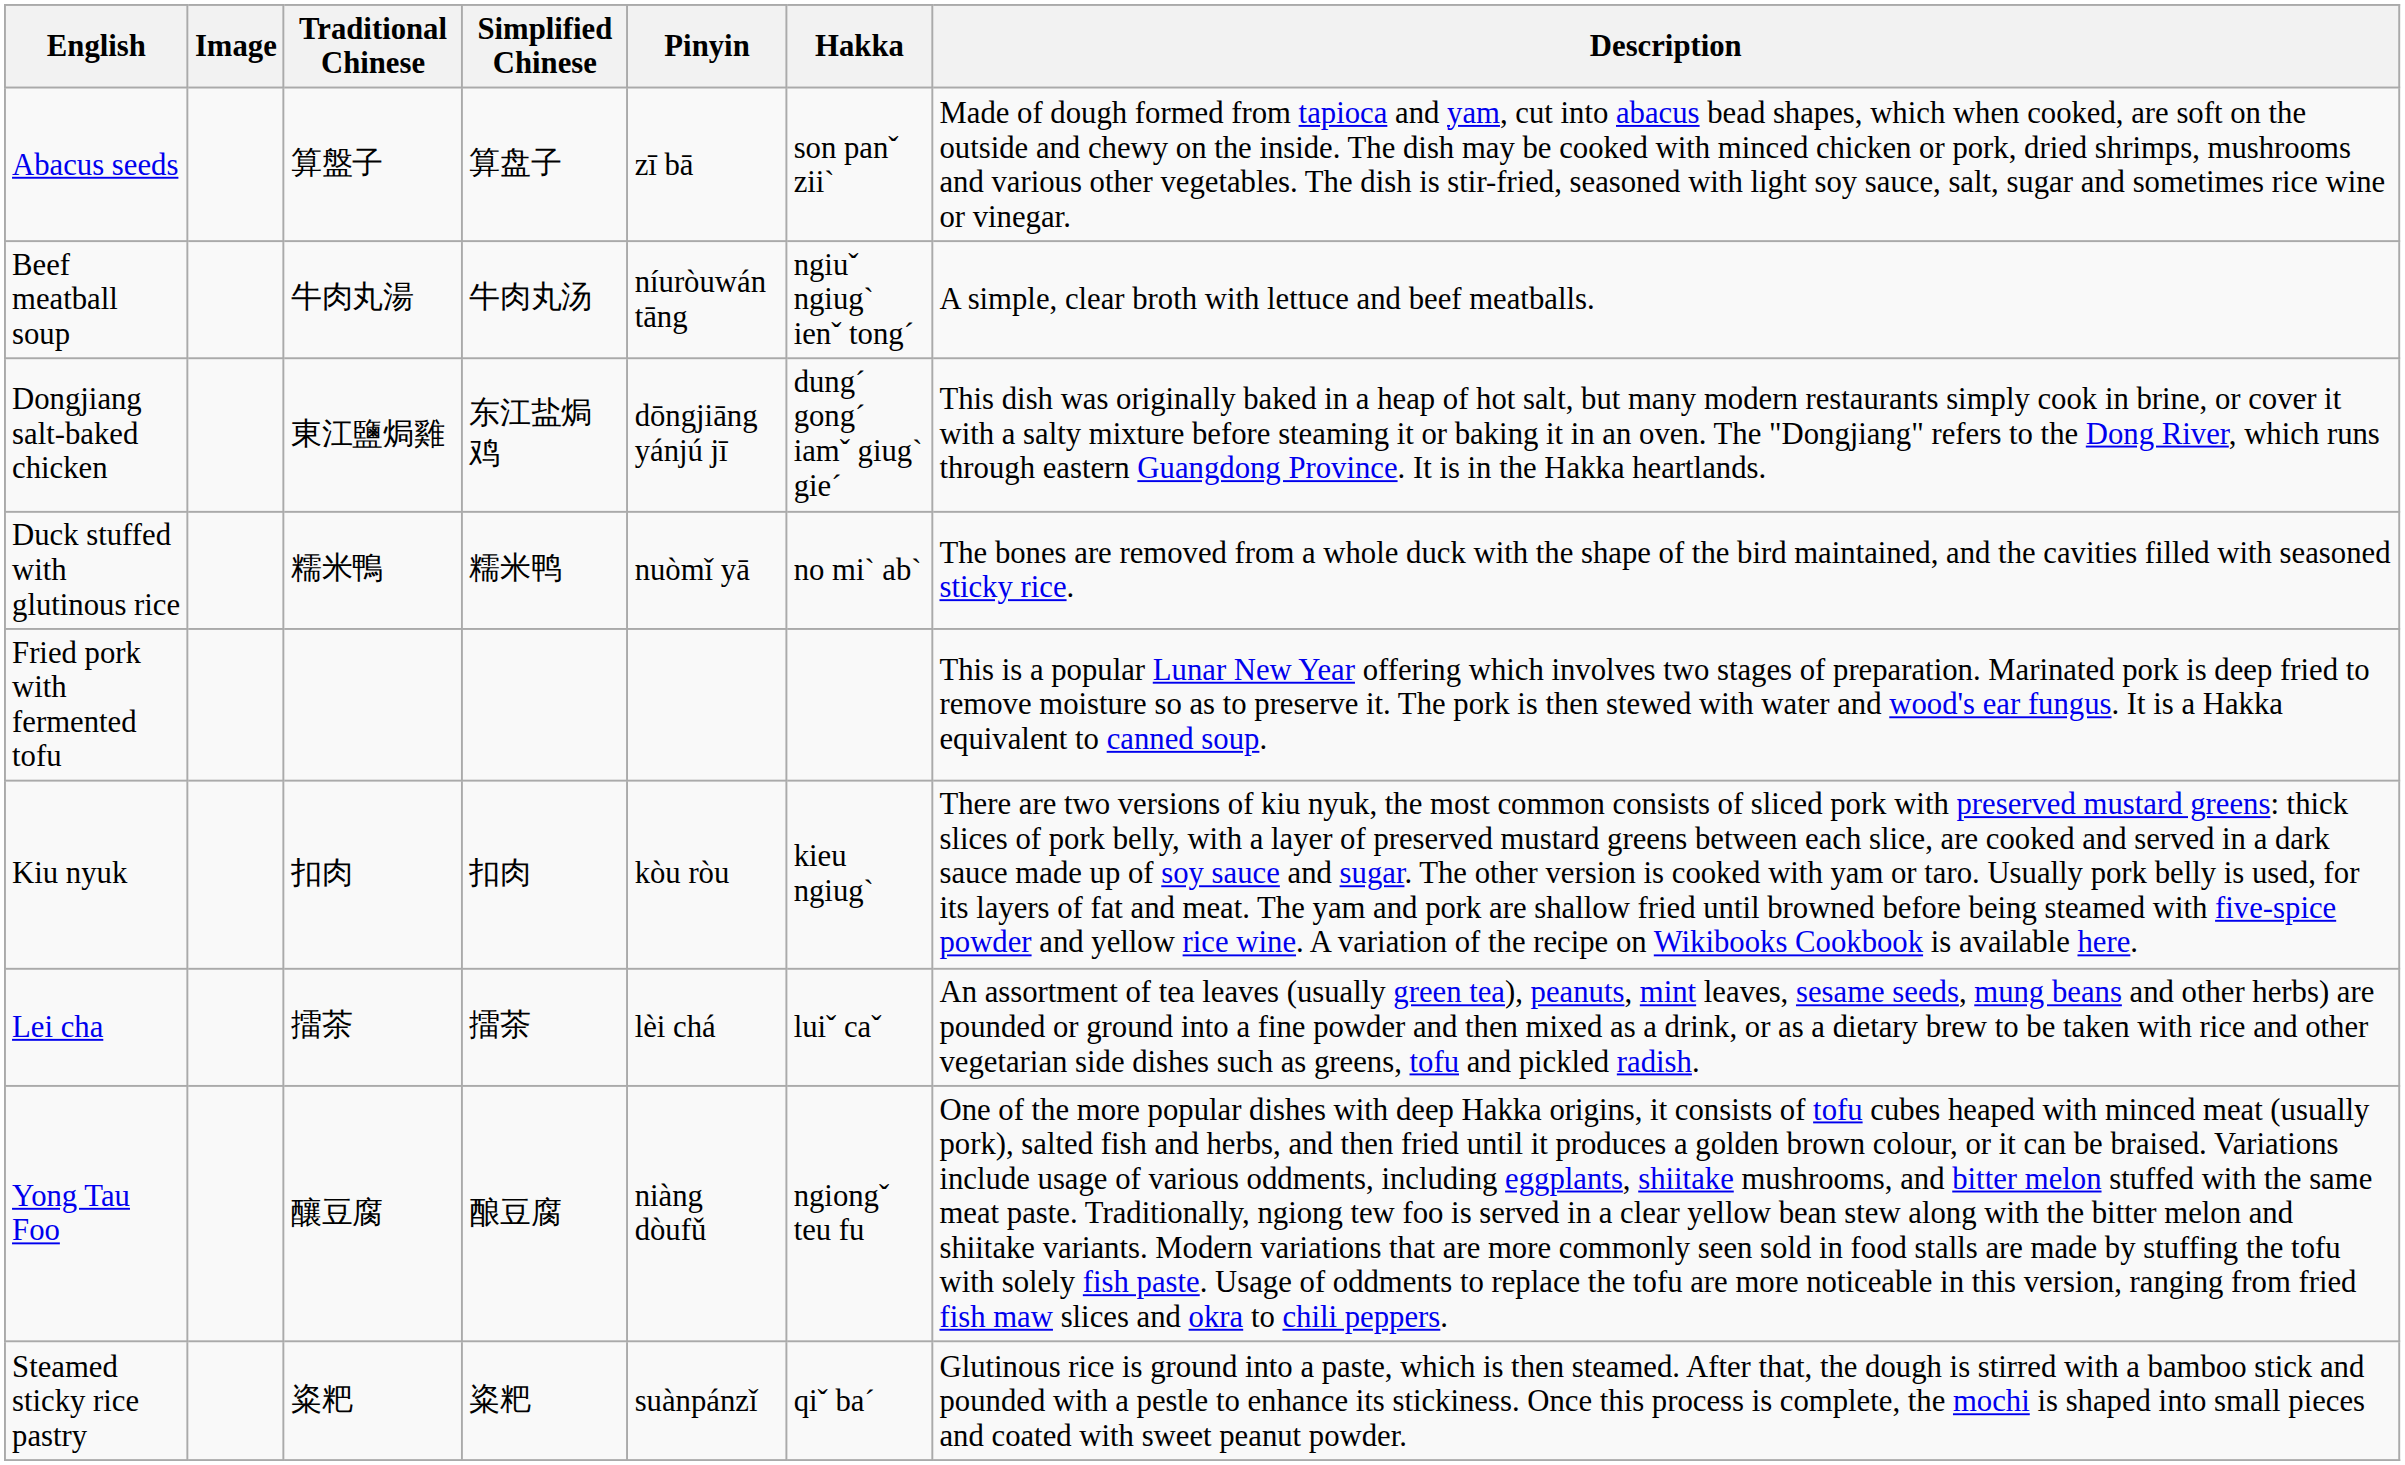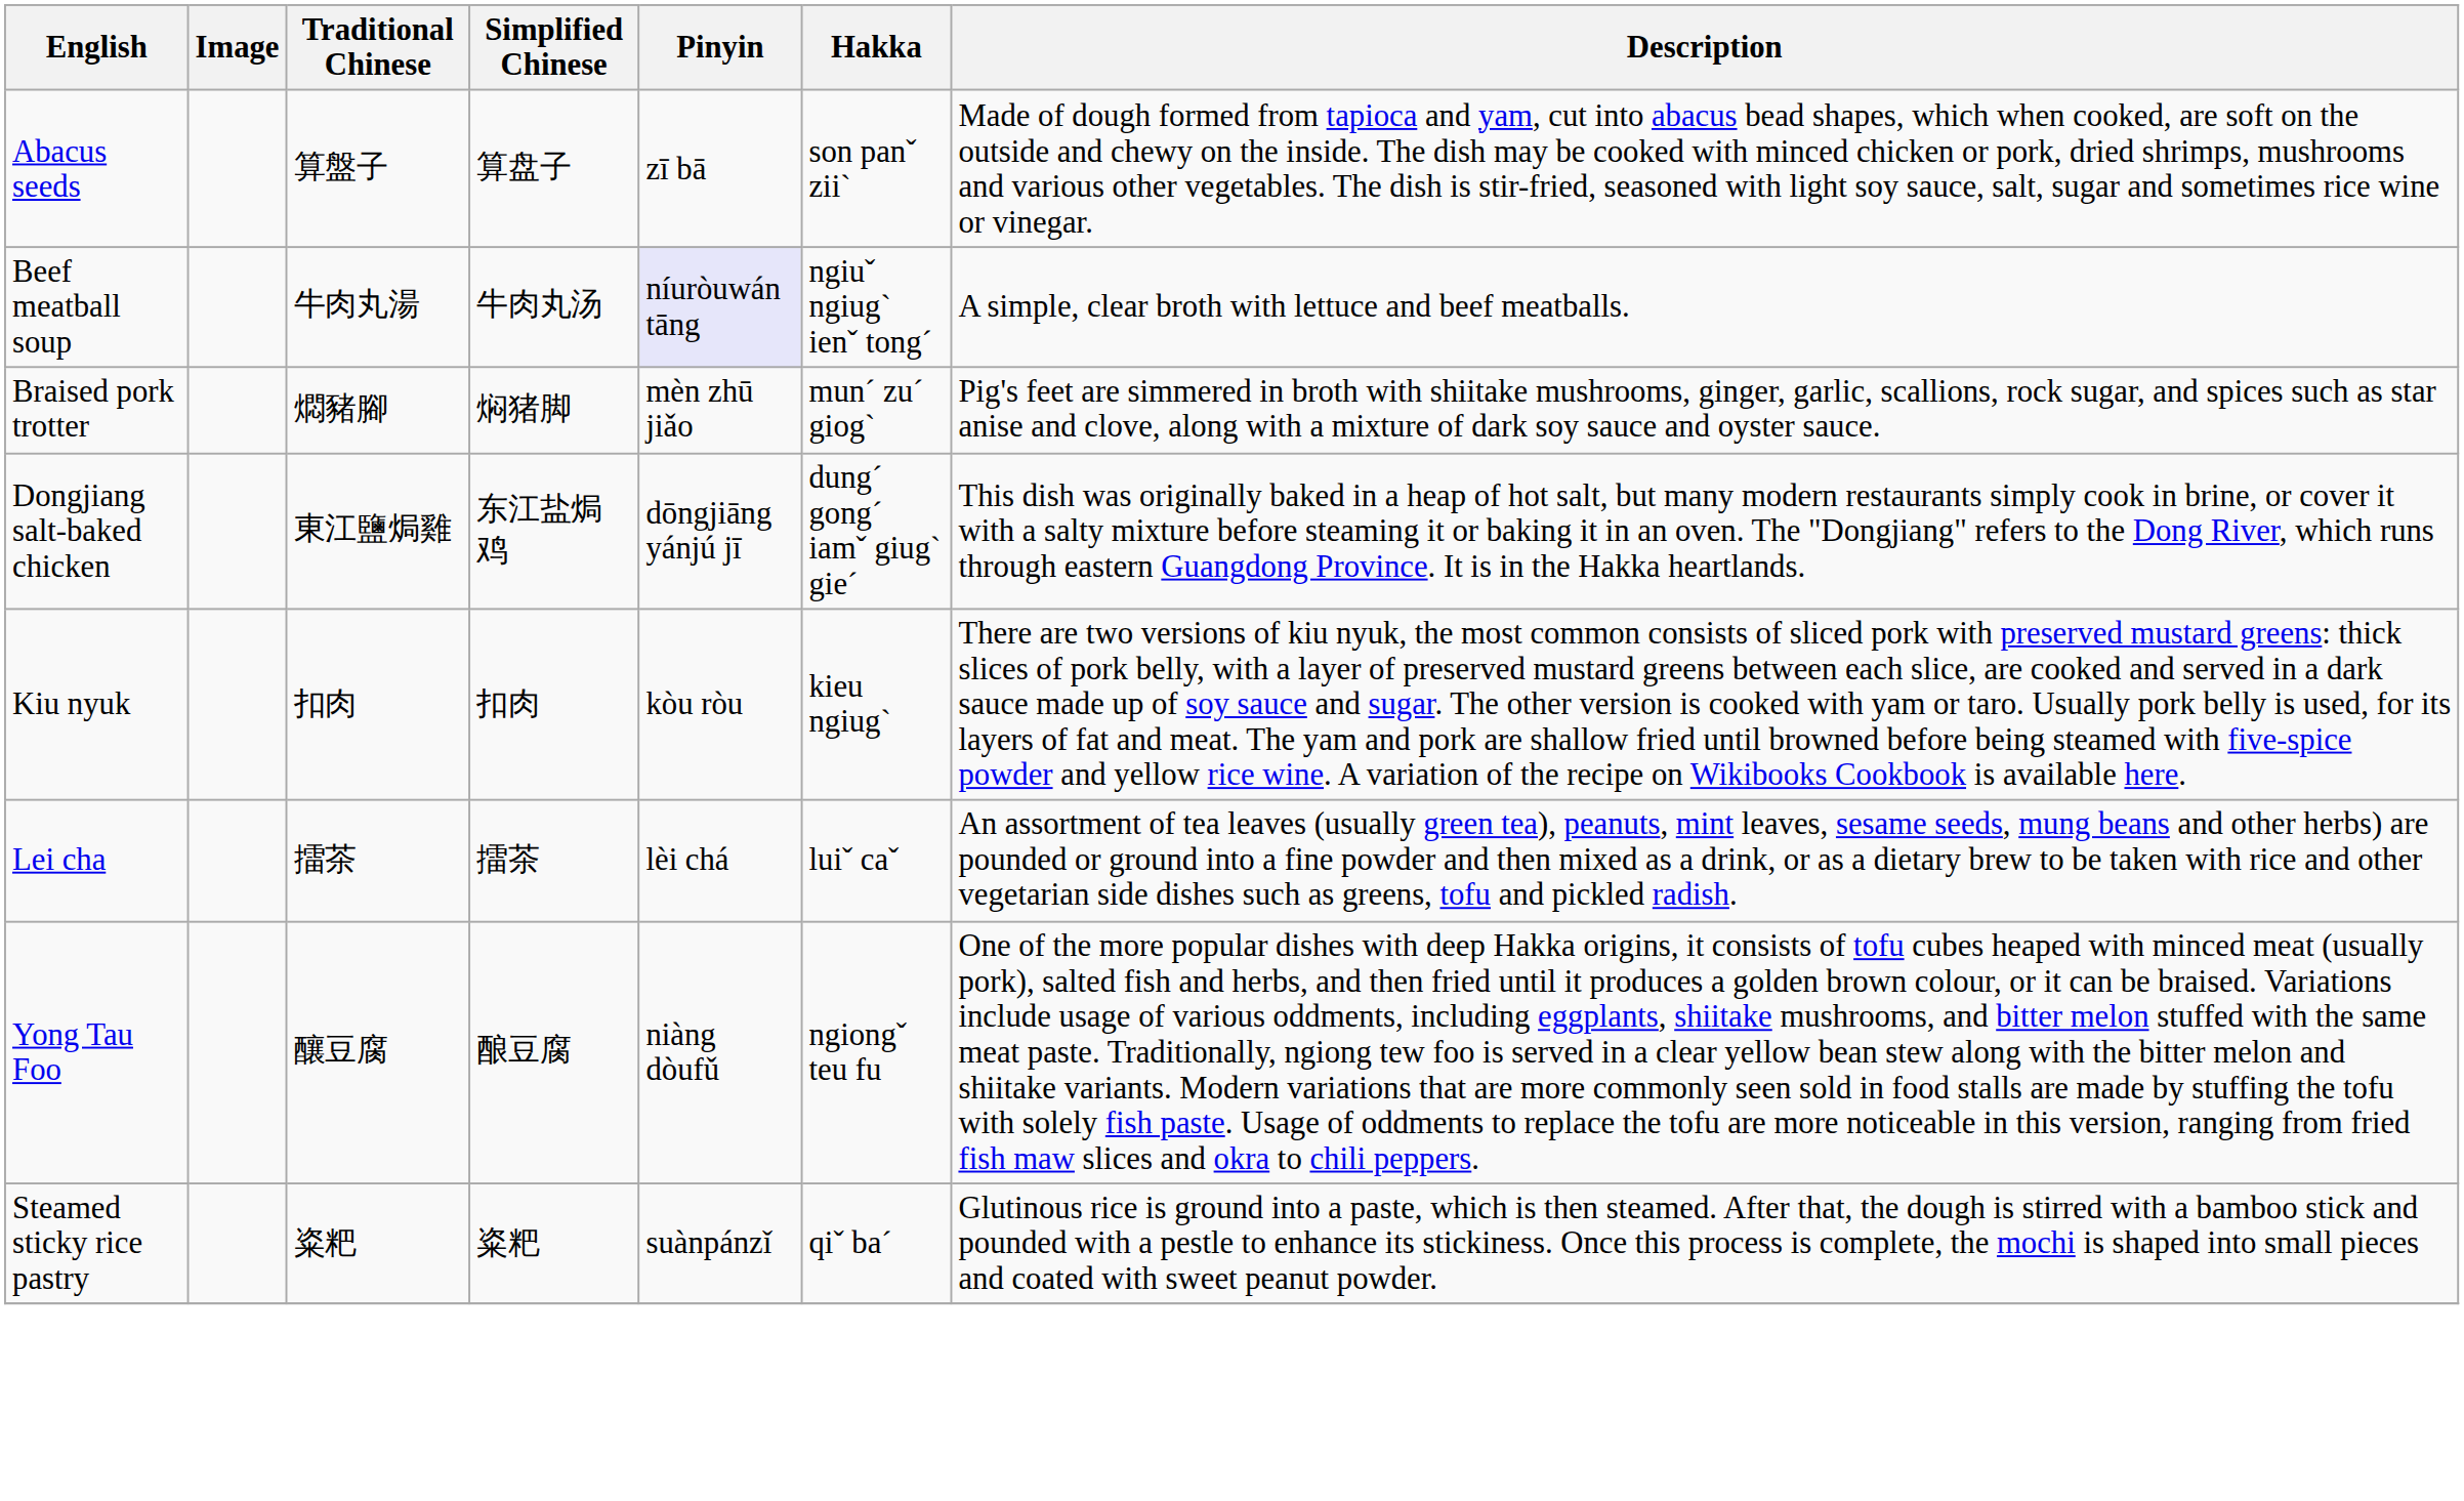 <table class="wikitable">
 <tr>
 <th>English</th>
 <th>Image</th>
 <th>Traditional Chinese</th>
 <th>Simplified Chinese</th>
 <th>Pinyin</th>
 <th>Hakka</th>
 <th>Description</th>
 </tr>
 <tr>
 <td><a href='#'>Abacus seeds</a></td>
 <td></td>
 <td>算盤子</td>
 <td>算盘子</td>
 <td>zī bā</td>
 <td>son panˇ ziiˋ</td>
 <td>Made of dough formed from <a href='#'>tapioca</a> and <a href='#'>yam</a>, cut into <a href='#'>abacus</a> bead shapes, which when cooked, are soft on the outside and chewy on the inside. The dish may be cooked with minced chicken or pork, dried shrimps, mushrooms and various other vegetables. The dish is stir-fried, seasoned with light soy sauce, salt, sugar and sometimes rice wine or vinegar.</td>
 </tr>
 <tr>
 <td>Beef meatball soup</td>
 <td></td>
 <td>牛肉丸湯</td>
 <td>牛肉丸汤</td>
-<td>níuròuwán tāng</td>
+<td style="background: lavender;">níuròuwán tāng</td>
 <td>ngiuˇ ngiugˋ ienˇ tongˊ</td>
 <td>A simple, clear broth with lettuce and beef meatballs.</td>
+</tr>
+<tr>
+<td>Braised pork trotter</td>
+<td></td>
+<td>燜豬腳</td>
+<td>焖猪脚</td>
+<td>mèn zhū jiǎo</td>
+<td>munˊ zuˊ giogˋ</td>
+<td>Pig's feet are simmered in broth with shiitake mushrooms, ginger, garlic, scallions, rock sugar, and spices such as star anise and clove, along with a mixture of dark soy sauce and oyster sauce.</td>
 </tr>
 <tr>
 <td>Dongjiang salt-baked chicken</td>
 <td></td>
 <td>東江鹽焗雞</td>
 <td>东江盐焗鸡</td>
 <td>dōngjiāng yánjú jī</td>
 <td>dungˊ gongˊ iamˇ giugˋ gieˊ</td>
 <td>This dish was originally baked in a heap of hot salt, but many modern restaurants simply cook in brine, or cover it with a salty mixture before steaming it or baking it in an oven. The "Dongjiang" refers to the <a href='#'>Dong River</a>, which runs through eastern <a href='#'>Guangdong Province</a>. It is in the Hakka heartlands.</td>
-</tr>
-<tr>
-<td>Duck stuffed with glutinous rice</td>
-<td></td>
-<td>糯米鴨</td>
-<td>糯米鸭</td>
-<td>nuòmǐ yā</td>
-<td>no miˋ abˋ</td>
-<td>The bones are removed from a whole duck with the shape of the bird maintained, and the cavities filled with seasoned <a href='#'>sticky rice</a>.</td>
-</tr>
-<tr>
-<td>Fried pork with fermented tofu</td>
-<td></td>
-<td></td>
-<td></td>
-<td></td>
-<td></td>
-<td>This is a popular <a href='#'>Lunar New Year</a> offering which involves two stages of preparation. Marinated pork is deep fried to remove moisture so as to preserve it. The pork is then stewed with water and <a href='#'>wood's ear fungus</a>. It is a Hakka equivalent to <a href='#'>canned soup</a>.</td>
 </tr>
 <tr>
 <td>Kiu nyuk</td>
 <td></td>
 <td>扣肉</td>
 <td>扣肉</td>
 <td>kòu ròu</td>
 <td>kieu ngiugˋ</td>
 <td>There are two versions of kiu nyuk, the most common consists of sliced pork with <a href='#'>preserved mustard greens</a>: thick slices of pork belly, with a layer of preserved mustard greens between each slice, are cooked and served in a dark sauce made up of <a href='#'>soy sauce</a> and <a href='#'>sugar</a>. The other version is cooked with yam or taro. Usually pork belly is used, for its layers of fat and meat. The yam and pork are shallow fried until browned before being steamed with <a href='#'>five-spice powder</a> and yellow <a href='#'>rice wine</a>. A variation of the recipe on <a href='#'>Wikibooks Cookbook</a> is available <a href='#'>here</a>.</td>
 </tr>
 <tr>
 <td><a href='#'>Lei cha</a></td>
 <td></td>
 <td>擂茶</td>
 <td>擂茶</td>
 <td>lèi chá</td>
 <td>luiˇ caˇ</td>
 <td>An assortment of tea leaves (usually <a href='#'>green tea</a>), <a href='#'>peanuts</a>, <a href='#'>mint</a> leaves, <a href='#'>sesame seeds</a>, <a href='#'>mung beans</a> and other herbs) are pounded or ground into a fine powder and then mixed as a drink, or as a dietary brew to be taken with rice and other vegetarian side dishes such as greens, <a href='#'>tofu</a> and pickled <a href='#'>radish</a>.</td>
 </tr>
 <tr>
 <td><a href='#'>Yong Tau Foo</a></td>
 <td></td>
 <td>釀豆腐</td>
 <td>酿豆腐</td>
 <td>niàng dòufǔ</td>
 <td>ngiongˇ teu fu</td>
 <td>One of the more popular dishes with deep Hakka origins, it consists of <a href='#'>tofu</a> cubes heaped with minced meat (usually pork), salted fish and herbs, and then fried until it produces a golden brown colour, or it can be braised. Variations include usage of various oddments, including <a href='#'>eggplants</a>, <a href='#'>shiitake</a> mushrooms, and <a href='#'>bitter melon</a> stuffed with the same meat paste. Traditionally, ngiong tew foo is served in a clear yellow bean stew along with the bitter melon and shiitake variants. Modern variations that are more commonly seen sold in food stalls are made by stuffing the tofu with solely <a href='#'>fish paste</a>. Usage of oddments to replace the tofu are more noticeable in this version, ranging from fried <a href='#'>fish maw</a> slices and <a href='#'>okra</a> to <a href='#'>chili peppers</a>.</td>
 </tr>
 <tr>
 <td>Steamed sticky rice pastry</td>
 <td></td>
 <td>粢粑</td>
 <td>粢粑</td>
 <td>suànpánzǐ</td>
 <td>qiˇ baˊ</td>
 <td>Glutinous rice is ground into a paste, which is then steamed. After that, the dough is stirred with a bamboo stick and pounded with a pestle to enhance its stickiness. Once this process is complete, the <a href='#'>mochi</a> is shaped into small pieces and coated with sweet peanut powder.</td>
 </tr>
 <tr>
 </tr>
 </table>
